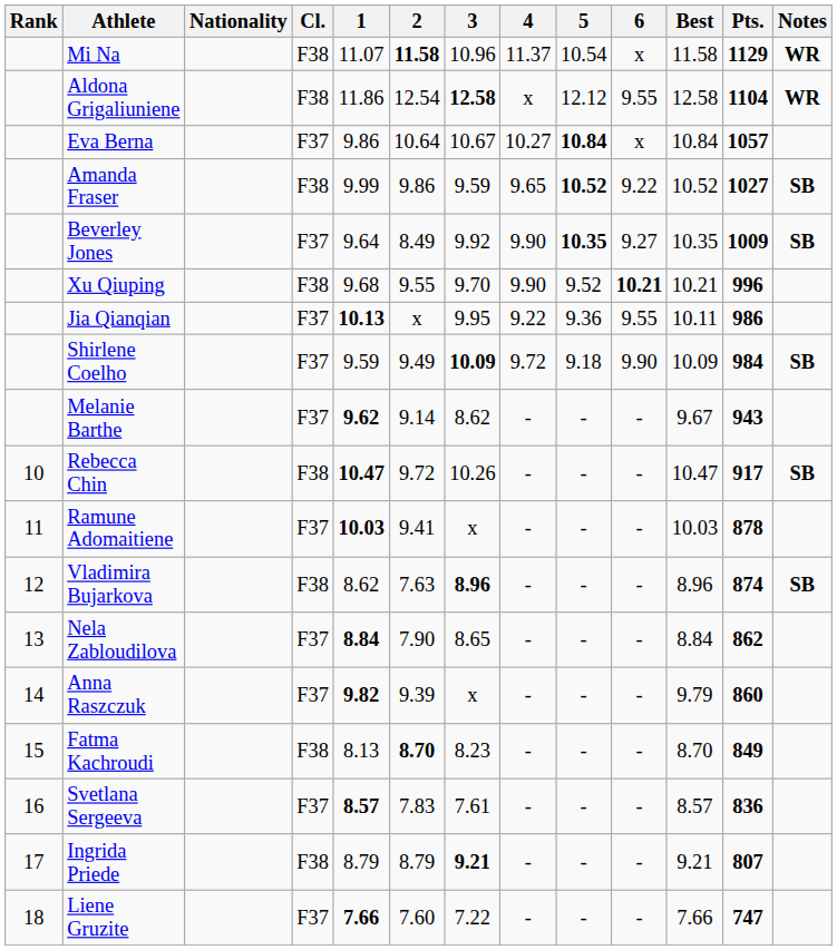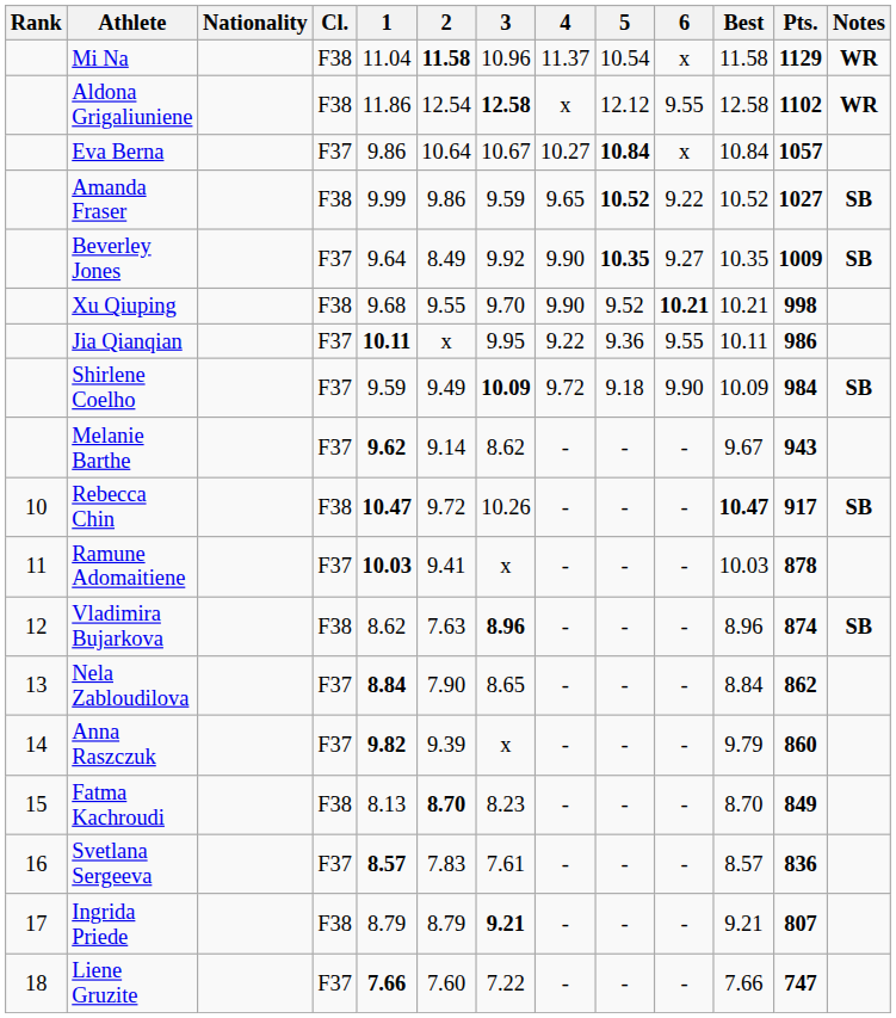 <table class="wikitable sortable" style="text-align:center">
 <tr>
 <th>Rank</th>
 <th>Athlete</th>
 <th>Nationality</th>
 <th>Cl.</th>
 <th class="unsortable">1</th>
 <th class="unsortable">2</th>
 <th class="unsortable">3</th>
 <th class="unsortable">4</th>
 <th class="unsortable">5</th>
 <th class="unsortable">6</th>
 <th>Best</th>
 <th>Pts.</th>
 <th>Notes</th>
 </tr>
 <tr>
 <td></td>
 <td style="text-align:left;"><a href='#'>Mi Na</a></td>
 <td style="text-align:left;"></td>
 <td>F38</td>
-<td>11.07</td>
+<td>11.04</td>
 <td><strong>11.58</strong></td>
 <td>10.96</td>
 <td>11.37</td>
 <td>10.54</td>
 <td>x</td>
 <td>11.58</td>
 <td><strong>1129</strong></td>
 <td><strong>WR</strong></td>
 </tr>
 <tr>
 <td></td>
 <td style="text-align:left;"><a href='#'>Aldona Grigaliuniene</a></td>
 <td style="text-align:left;"></td>
 <td>F38</td>
 <td>11.86</td>
 <td>12.54</td>
 <td><strong>12.58</strong></td>
 <td>x</td>
 <td>12.12</td>
 <td>9.55</td>
 <td>12.58</td>
-<td><strong>1104</strong></td>
+<td><strong>1102</strong></td>
 <td><strong>WR</strong></td>
 </tr>
 <tr>
 <td></td>
 <td style="text-align:left;"><a href='#'>Eva Berna</a></td>
 <td style="text-align:left;"></td>
 <td>F37</td>
 <td>9.86</td>
 <td>10.64</td>
 <td>10.67</td>
 <td>10.27</td>
 <td><strong>10.84</strong></td>
 <td>x</td>
 <td>10.84</td>
 <td><strong>1057</strong></td>
 <td></td>
 </tr>
 <tr>
 <td></td>
 <td style="text-align:left;"><a href='#'>Amanda Fraser</a></td>
 <td style="text-align:left;"></td>
 <td>F38</td>
 <td>9.99</td>
 <td>9.86</td>
 <td>9.59</td>
 <td>9.65</td>
 <td><strong>10.52</strong></td>
 <td>9.22</td>
 <td>10.52</td>
 <td><strong>1027</strong></td>
 <td><strong>SB</strong></td>
 </tr>
 <tr>
 <td></td>
 <td style="text-align:left;"><a href='#'>Beverley Jones</a></td>
 <td style="text-align:left;"></td>
 <td>F37</td>
 <td>9.64</td>
 <td>8.49</td>
 <td>9.92</td>
 <td>9.90</td>
 <td><strong>10.35</strong></td>
 <td>9.27</td>
 <td>10.35</td>
 <td><strong>1009</strong></td>
 <td><strong>SB</strong></td>
 </tr>
 <tr>
 <td></td>
 <td style="text-align:left;"><a href='#'>Xu Qiuping</a></td>
 <td style="text-align:left;"></td>
 <td>F38</td>
 <td>9.68</td>
 <td>9.55</td>
 <td>9.70</td>
 <td>9.90</td>
 <td>9.52</td>
 <td><strong>10.21</strong></td>
 <td>10.21</td>
-<td><strong>996</strong></td>
+<td><strong>998</strong></td>
 <td></td>
 </tr>
 <tr>
 <td></td>
 <td style="text-align:left;"><a href='#'>Jia Qianqian</a></td>
 <td style="text-align:left;"></td>
 <td>F37</td>
-<td><strong>10.13</strong></td>
+<td><strong>10.11</strong></td>
 <td>x</td>
 <td>9.95</td>
 <td>9.22</td>
 <td>9.36</td>
 <td>9.55</td>
 <td>10.11</td>
 <td><strong>986</strong></td>
 <td></td>
 </tr>
 <tr>
 <td></td>
 <td style="text-align:left;"><a href='#'>Shirlene Coelho</a></td>
 <td style="text-align:left;"></td>
 <td>F37</td>
 <td>9.59</td>
 <td>9.49</td>
 <td><strong>10.09</strong></td>
 <td>9.72</td>
 <td>9.18</td>
 <td>9.90</td>
 <td>10.09</td>
 <td><strong>984</strong></td>
 <td><strong>SB</strong></td>
 </tr>
 <tr>
 <td></td>
 <td style="text-align:left;"><a href='#'>Melanie Barthe</a></td>
 <td style="text-align:left;"></td>
 <td>F37</td>
 <td><strong>9.62</strong></td>
 <td>9.14</td>
 <td>8.62</td>
 <td>-</td>
 <td>-</td>
 <td>-</td>
 <td>9.67</td>
 <td><strong>943</strong></td>
 <td></td>
 </tr>
 <tr>
 <td>10</td>
 <td style="text-align:left;"><a href='#'>Rebecca Chin</a></td>
 <td style="text-align:left;"></td>
 <td>F38</td>
 <td><strong>10.47</strong></td>
 <td>9.72</td>
 <td>10.26</td>
 <td>-</td>
 <td>-</td>
 <td>-</td>
-<td>10.47</td>
+<td><strong>10.47</strong></td>
 <td><strong>917</strong></td>
 <td><strong>SB</strong></td>
 </tr>
 <tr>
 <td>11</td>
 <td style="text-align:left;"><a href='#'>Ramune Adomaitiene</a></td>
 <td style="text-align:left;"></td>
 <td>F37</td>
 <td><strong>10.03</strong></td>
 <td>9.41</td>
 <td>x</td>
 <td>-</td>
 <td>-</td>
 <td>-</td>
 <td>10.03</td>
 <td><strong>878</strong></td>
 <td></td>
 </tr>
 <tr>
 <td>12</td>
 <td style="text-align:left;"><a href='#'>Vladimira Bujarkova</a></td>
 <td style="text-align:left;"></td>
 <td>F38</td>
 <td>8.62</td>
 <td>7.63</td>
 <td><strong>8.96</strong></td>
 <td>-</td>
 <td>-</td>
 <td>-</td>
 <td>8.96</td>
 <td><strong>874</strong></td>
 <td><strong>SB</strong></td>
 </tr>
 <tr>
 <td>13</td>
 <td style="text-align:left;"><a href='#'>Nela Zabloudilova</a></td>
 <td style="text-align:left;"></td>
 <td>F37</td>
 <td><strong>8.84</strong></td>
 <td>7.90</td>
 <td>8.65</td>
 <td>-</td>
 <td>-</td>
 <td>-</td>
 <td>8.84</td>
 <td><strong>862</strong></td>
 <td></td>
 </tr>
 <tr>
 <td>14</td>
 <td style="text-align:left;"><a href='#'>Anna Raszczuk</a></td>
 <td style="text-align:left;"></td>
 <td>F37</td>
 <td><strong>9.82</strong></td>
 <td>9.39</td>
 <td>x</td>
 <td>-</td>
 <td>-</td>
 <td>-</td>
 <td>9.79</td>
 <td><strong>860</strong></td>
 <td></td>
 </tr>
 <tr>
 <td>15</td>
 <td style="text-align:left;"><a href='#'>Fatma Kachroudi</a></td>
 <td style="text-align:left;"></td>
 <td>F38</td>
 <td>8.13</td>
 <td><strong>8.70</strong></td>
 <td>8.23</td>
 <td>-</td>
 <td>-</td>
 <td>-</td>
 <td>8.70</td>
 <td><strong>849</strong></td>
 <td></td>
 </tr>
 <tr>
 <td>16</td>
 <td style="text-align:left;"><a href='#'>Svetlana Sergeeva</a></td>
 <td style="text-align:left;"></td>
 <td>F37</td>
 <td><strong>8.57</strong></td>
 <td>7.83</td>
 <td>7.61</td>
 <td>-</td>
 <td>-</td>
 <td>-</td>
 <td>8.57</td>
 <td><strong>836</strong></td>
 <td></td>
 </tr>
 <tr>
 <td>17</td>
 <td style="text-align:left;"><a href='#'>Ingrida Priede</a></td>
 <td style="text-align:left;"></td>
 <td>F38</td>
 <td>8.79</td>
 <td>8.79</td>
 <td><strong>9.21</strong></td>
 <td>-</td>
 <td>-</td>
 <td>-</td>
 <td>9.21</td>
 <td><strong>807</strong></td>
 <td></td>
 </tr>
 <tr>
 <td>18</td>
 <td style="text-align:left;"><a href='#'>Liene Gruzite</a></td>
 <td style="text-align:left;"></td>
 <td>F37</td>
 <td><strong>7.66</strong></td>
 <td>7.60</td>
 <td>7.22</td>
 <td>-</td>
 <td>-</td>
 <td>-</td>
 <td>7.66</td>
 <td><strong>747</strong></td>
 <td></td>
 </tr>
 </table>
